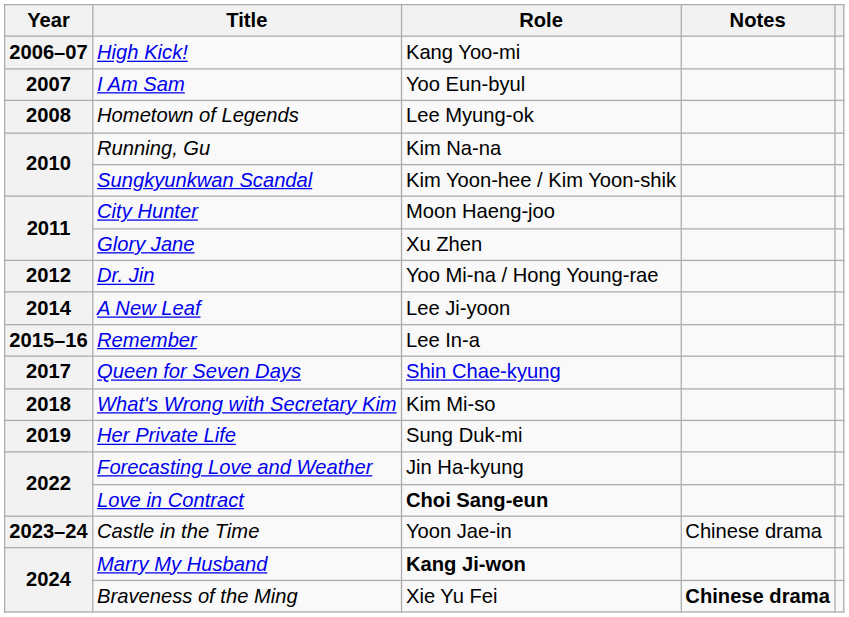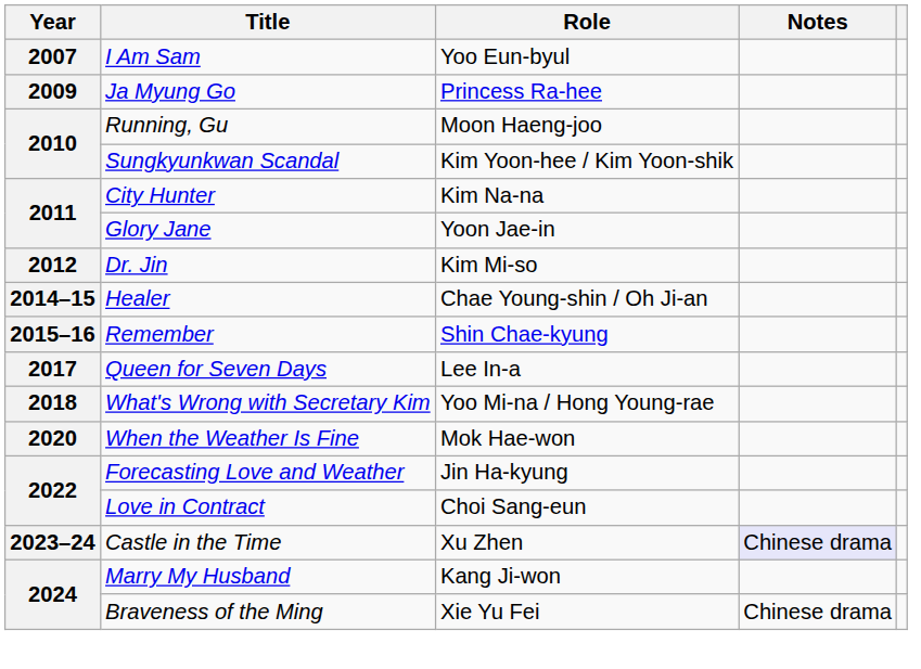 <table class="wikitable plainrowheaders sortable">
 <tr>
 <th scope="col">Year</th>
 <th scope="col">Title</th>
 <th scope="col">Role</th>
 <th scope="col" class="unsortable">Notes</th>
 <th scope="col" class="unsortable"></th>
 </tr>
 <tr>
-<th scope="row">2006–07</th>
-<td><em><a href='#'>High Kick!</a></em></td>
-<td>Kang Yoo-mi</td>
-<td></td>
-<td style="text-align:center"></td>
-</tr>
-<tr>
 <th scope="row">2007</th>
 <td><em><a href='#'>I Am Sam</a></em></td>
 <td>Yoo Eun-byul</td>
 <td></td>
 <td style="text-align:center"></td>
 </tr>
 <tr>
-<th scope="row">2008</th>
-<td><em>Hometown of Legends</em></td>
-<td>Lee Myung-ok</td>
+<th scope="row">2009</th>
+<td><em><a href='#'>Ja Myung Go</a></em></td>
+<td><a href='#'>Princess Ra-hee</a></td>
 <td></td>
 <td style="text-align:center"></td>
 </tr>
 <tr>
 <th scope="row" rowspan="2">2010</th>
 <td><em>Running, Gu</em></td>
-<td>Kim Na-na</td>
+<td>Moon Haeng-joo</td>
 <td></td>
 <td style="text-align:center"></td>
 </tr>
 <tr>
 <td><em><a href='#'>Sungkyunkwan Scandal</a></em></td>
 <td>Kim Yoon-hee / Kim Yoon-shik</td>
 <td></td>
 <td style="text-align:center"></td>
 </tr>
 <tr>
 <th scope="row" rowspan="2">2011</th>
 <td><em><a href='#'>City Hunter</a></em></td>
-<td>Moon Haeng-joo</td>
+<td>Kim Na-na</td>
 <td></td>
 <td style="text-align:center"></td>
 </tr>
 <tr>
 <td><em><a href='#'>Glory Jane</a></em></td>
-<td>Xu Zhen</td>
+<td>Yoon Jae-in</td>
 <td></td>
 <td style="text-align:center"></td>
 </tr>
 <tr>
 <th scope="row">2012</th>
 <td><em><a href='#'>Dr. Jin</a></em></td>
-<td>Yoo Mi-na / Hong Young-rae</td>
+<td>Kim Mi-so</td>
 <td></td>
 <td style="text-align:center"></td>
 </tr>
 <tr>
-<th scope="row">2014</th>
-<td><em><a href='#'>A New Leaf</a></em></td>
-<td>Lee Ji-yoon</td>
+<th scope="row">2014–15</th>
+<td><em><a href='#'>Healer</a></em></td>
+<td>Chae Young-shin / Oh Ji-an</td>
 <td></td>
 <td style="text-align:center"></td>
 </tr>
 <tr>
 <th scope="row">2015–16</th>
 <td><em><a href='#'>Remember</a></em></td>
-<td>Lee In-a</td>
+<td><a href='#'>Shin Chae-kyung</a></td>
 <td></td>
 <td style="text-align:center"></td>
 </tr>
 <tr>
 <th scope="row">2017</th>
 <td><em><a href='#'>Queen for Seven Days</a></em></td>
-<td><a href='#'>Shin Chae-kyung</a></td>
+<td>Lee In-a</td>
 <td></td>
 <td style="text-align:center"></td>
 </tr>
 <tr>
 <th scope="row">2018</th>
 <td><em><a href='#'>What's Wrong with Secretary Kim</a></em></td>
-<td>Kim Mi-so</td>
+<td>Yoo Mi-na / Hong Young-rae</td>
 <td></td>
 <td style="text-align:center"></td>
 </tr>
 <tr>
-<th scope="row">2019</th>
-<td><em><a href='#'>Her Private Life</a></em></td>
-<td>Sung Duk-mi</td>
+<th scope="row">2020</th>
+<td><em><a href='#'>When the Weather Is Fine</a></em></td>
+<td>Mok Hae-won</td>
 <td></td>
 <td style="text-align:center"></td>
 </tr>
 <tr>
 <th scope="row"  rowspan="2">2022</th>
 <td><em><a href='#'>Forecasting Love and Weather</a></em></td>
 <td>Jin Ha-kyung</td>
 <td></td>
 <td style="text-align:center"></td>
 </tr>
 <tr>
 <td><em><a href='#'>Love in Contract</a></em></td>
-<td><strong>Choi Sang-eun</strong></td>
+<td>Choi Sang-eun</td>
 <td></td>
 <td style="text-align:center"></td>
 </tr>
 <tr>
 <th scope="row">2023–24</th>
 <td><em>Castle in the Time</em></td>
-<td>Yoon Jae-in</td>
-<td>Chinese drama</td>
+<td>Xu Zhen</td>
+<td style="background: lavender;">Chinese drama</td>
 <td style="text-align:center"></td>
 </tr>
 <tr>
 <th scope="row" rowspan="2">2024</th>
 <td><em><a href='#'>Marry My Husband</a></em></td>
-<td><strong>Kang Ji-won</strong></td>
+<td>Kang Ji-won</td>
 <td></td>
 <td style="text-align:center"></td>
 </tr>
 <tr>
 <td><em>Braveness of the Ming</em></td>
 <td>Xie Yu Fei</td>
-<td><strong>Chinese drama</strong></td>
+<td>Chinese drama</td>
 <td style="text-align:center"></td>
 </tr>
 </table>
